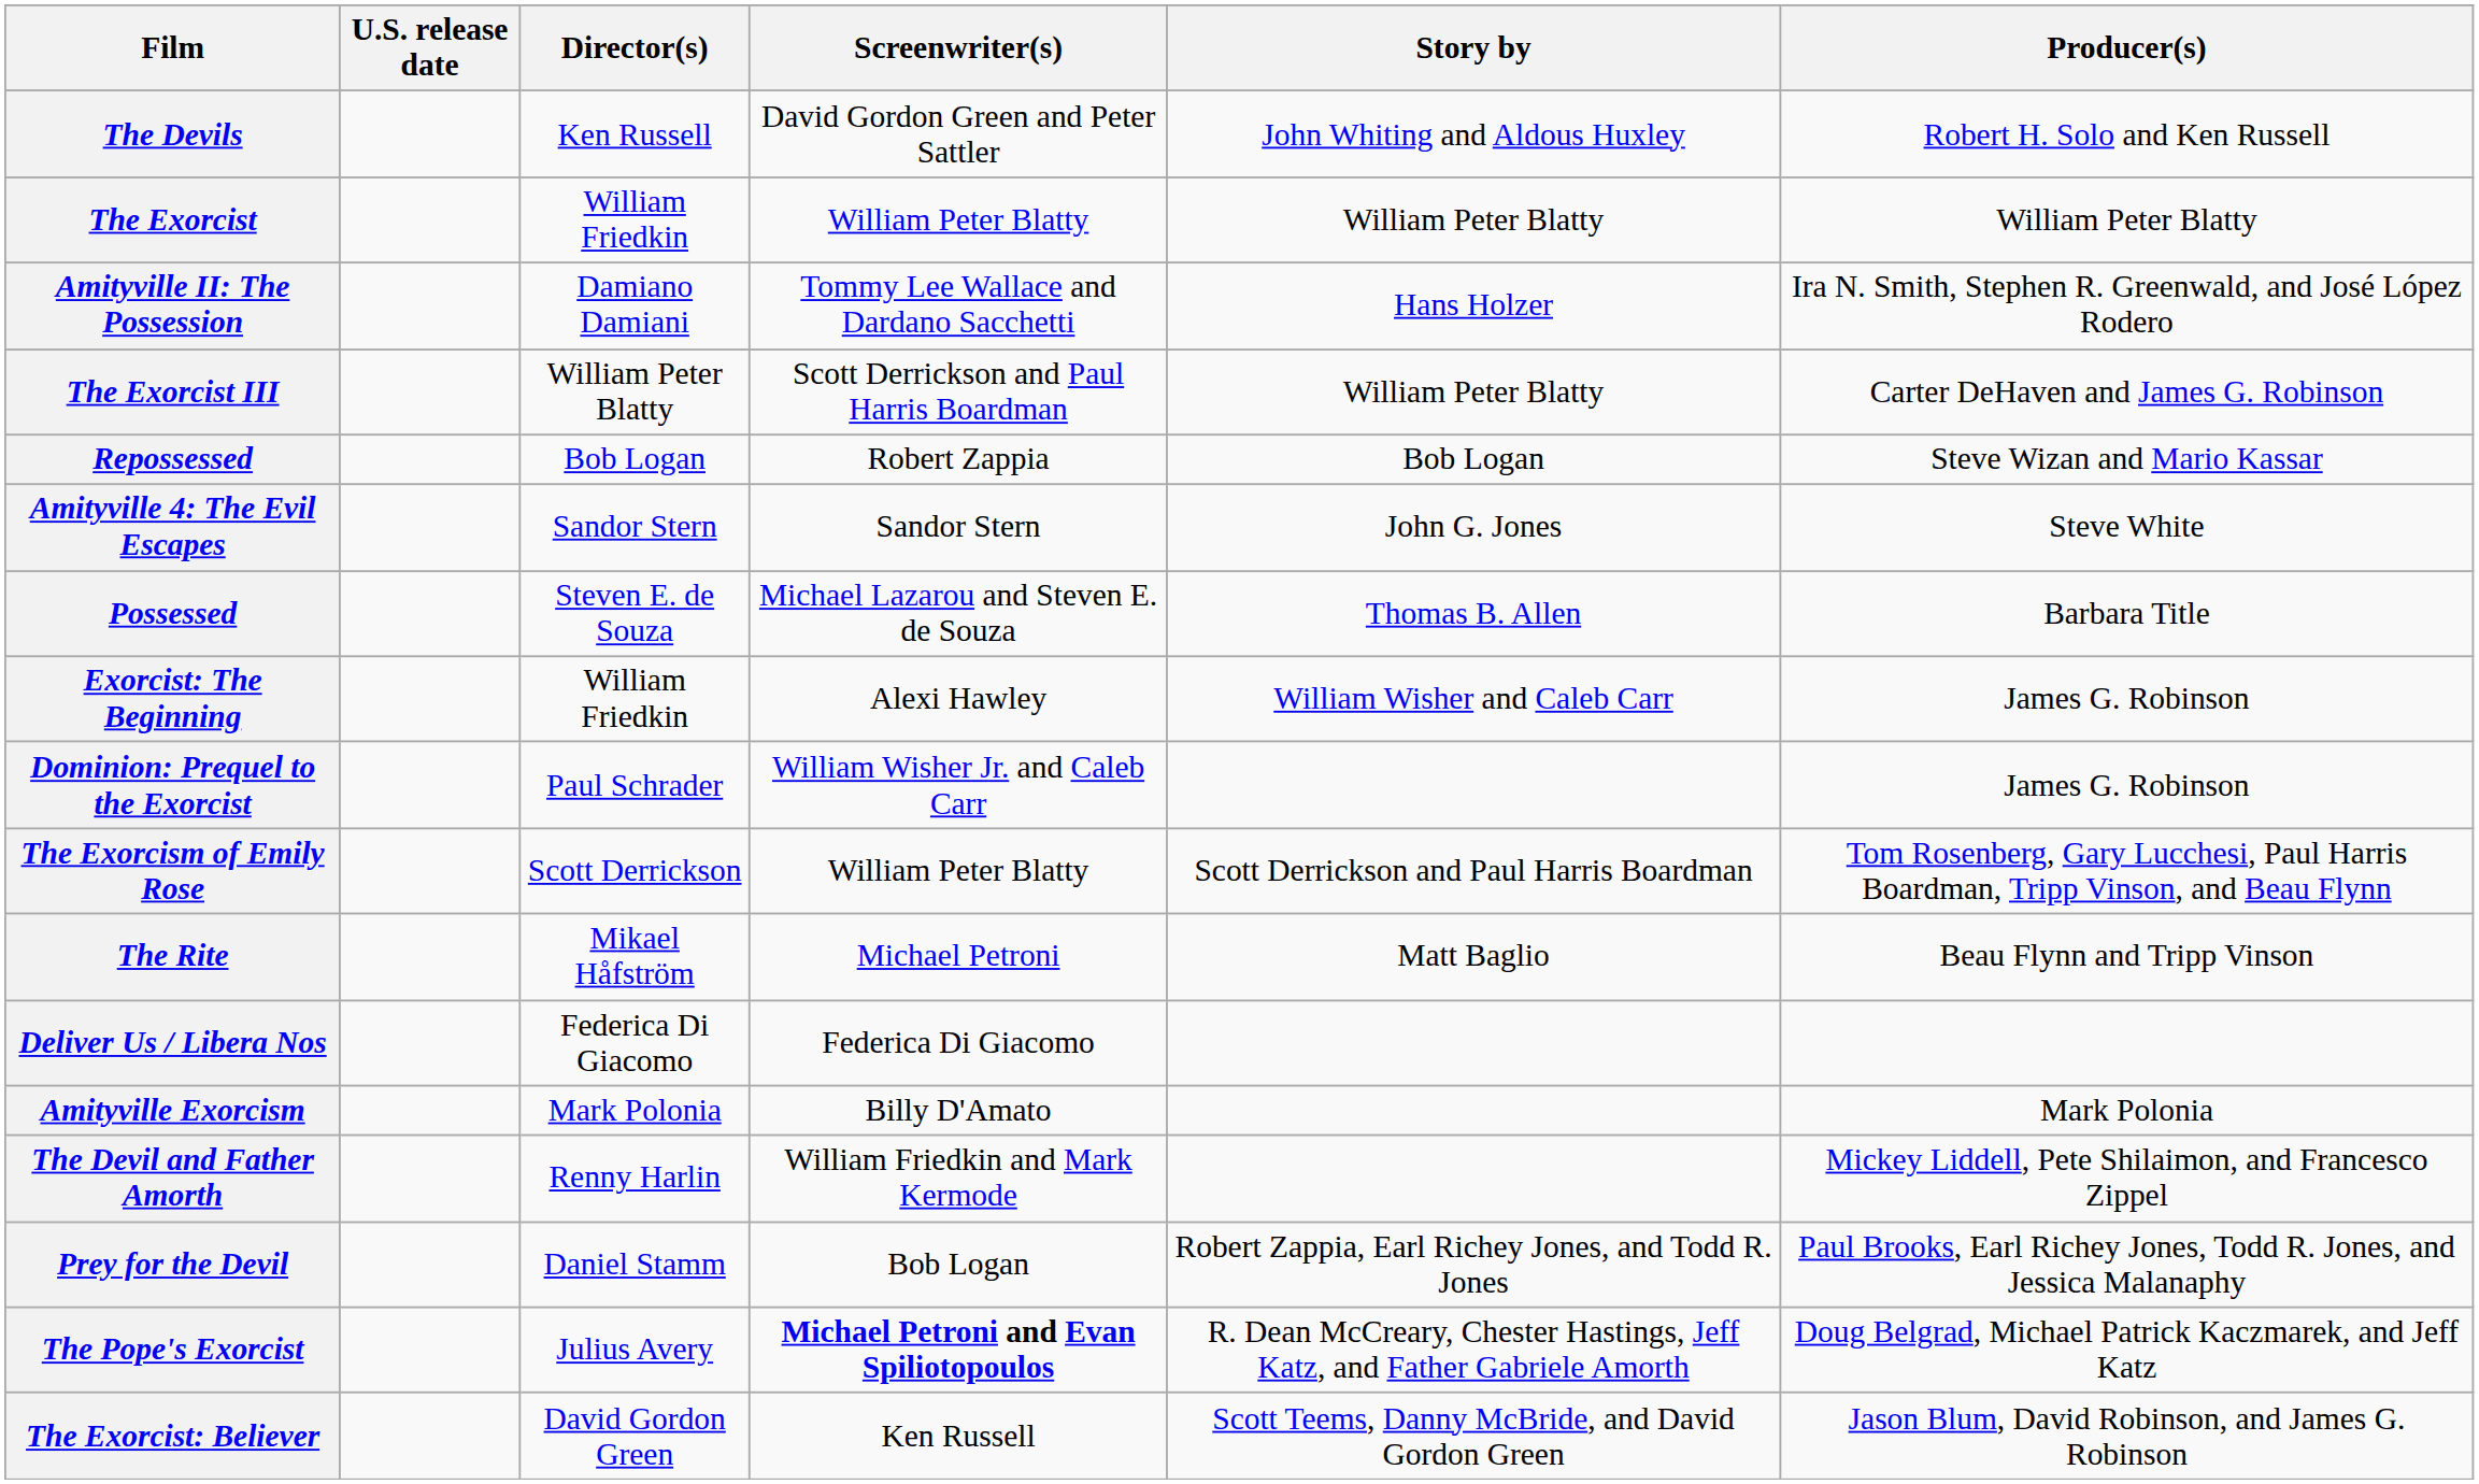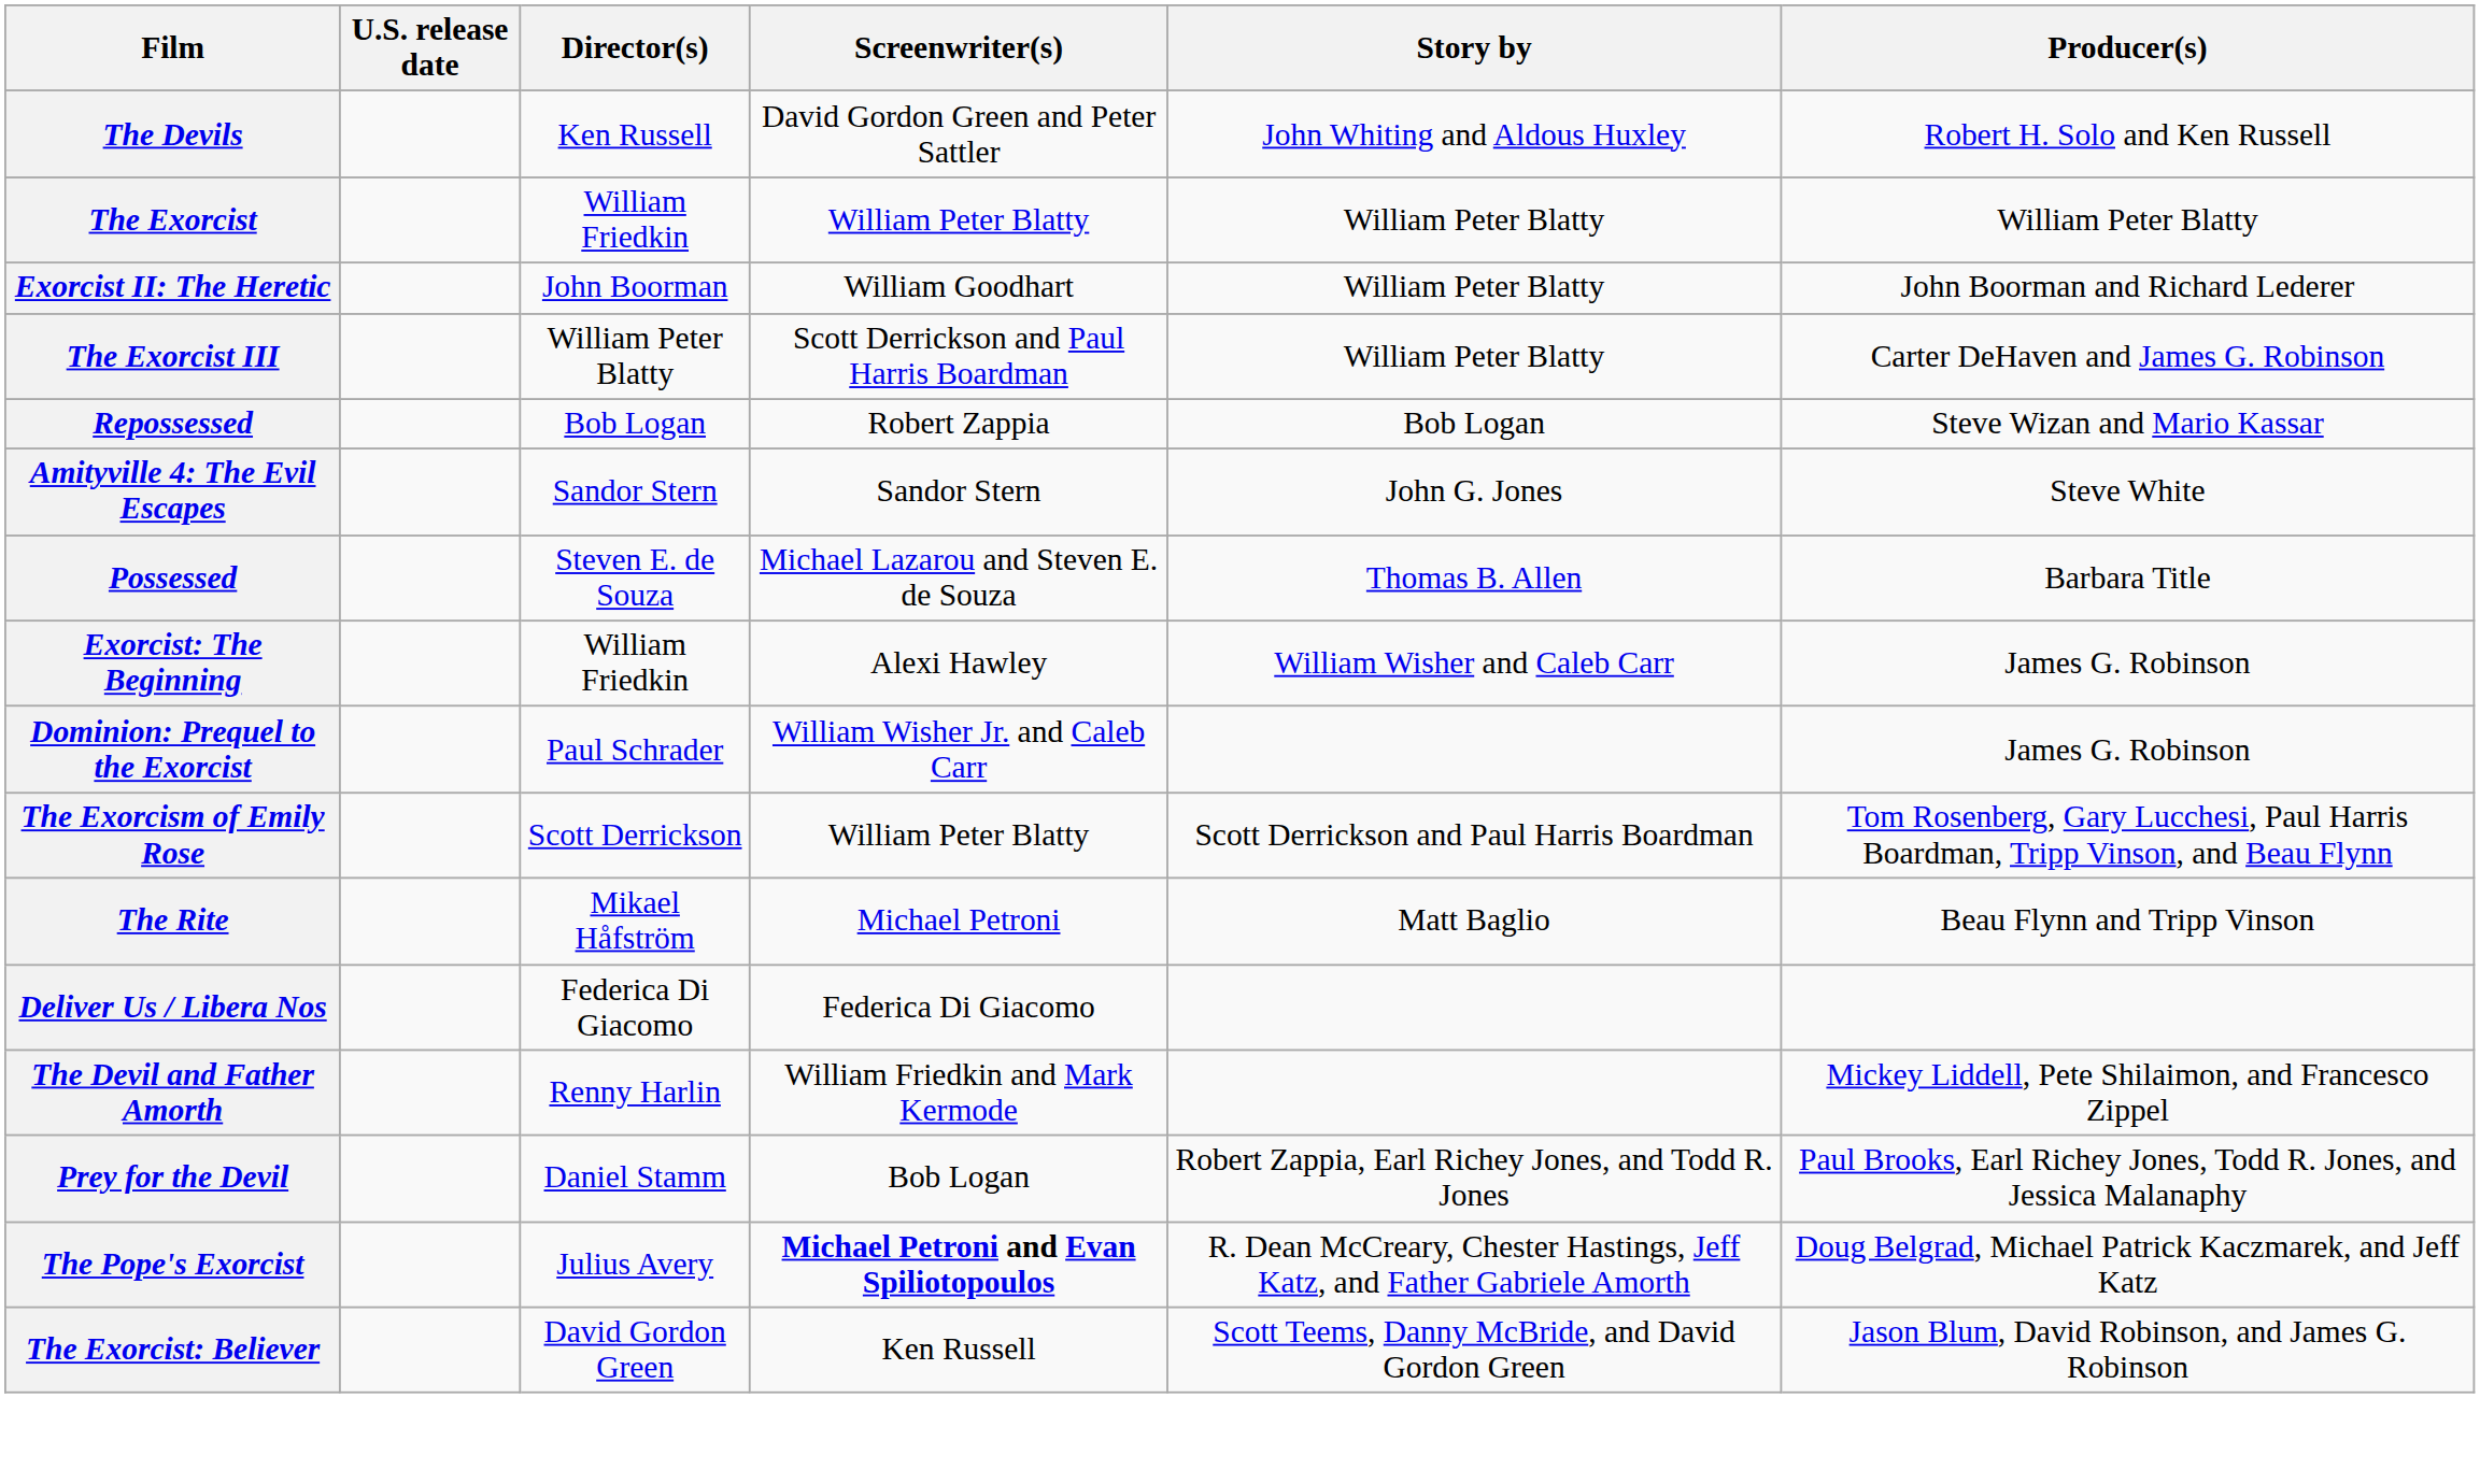 <table class="wikitable plainrowheaders" style="text-align:center;">
 <tr>
 <th scope="col">Film</th>
 <th scope="col">U.S. release date</th>
 <th scope="col">Director(s)</th>
 <th scope="col">Screenwriter(s)</th>
 <th scope="col">Story by</th>
 <th scope="col">Producer(s)</th>
 </tr>
 <tr>
 <th scope="row"><em><a href='#'>The Devils</a></em></th>
 <td style="text-align:center"></td>
 <td><a href='#'>Ken Russell</a></td>
 <td>David Gordon Green and Peter Sattler</td>
 <td><a href='#'>John Whiting</a> and <a href='#'>Aldous Huxley</a></td>
 <td><a href='#'>Robert H. Solo</a> and Ken Russell</td>
 </tr>
 <tr>
 <th scope="row"><em><a href='#'>The Exorcist</a></em></th>
 <td style="text-align:center"></td>
 <td><a href='#'>William Friedkin</a></td>
 <td><a href='#'>William Peter Blatty</a></td>
 <td>William Peter Blatty</td>
 <td>William Peter Blatty</td>
 </tr>
 <tr>
-<th scope="row"><em><a href='#'>Amityville II: The Possession</a></em></th>
+<th scope="row"><em><a href='#'>Exorcist II: The Heretic</a></em></th>
 <td style="text-align:center"></td>
-<td><a href='#'>Damiano Damiani</a></td>
-<td><a href='#'>Tommy Lee Wallace</a> and <a href='#'>Dardano Sacchetti</a></td>
-<td><a href='#'>Hans Holzer</a></td>
-<td>Ira N. Smith, Stephen R. Greenwald, and José López Rodero</td>
+<td><a href='#'>John Boorman</a></td>
+<td>William Goodhart</td>
+<td>William Peter Blatty</td>
+<td>John Boorman and Richard Lederer</td>
 </tr>
 <tr>
 <th scope="row"><em><a href='#'>The Exorcist III</a></em></th>
 <td style="text-align:center"></td>
 <td>William Peter Blatty</td>
 <td>Scott Derrickson and <a href='#'>Paul Harris Boardman</a></td>
 <td>William Peter Blatty</td>
 <td>Carter DeHaven and <a href='#'>James G. Robinson</a></td>
 </tr>
 <tr>
 <th scope="row"><em><a href='#'>Repossessed</a></em></th>
 <td style="text-align:center"></td>
 <td><a href='#'>Bob Logan</a></td>
 <td>Robert Zappia</td>
 <td>Bob Logan</td>
 <td>Steve Wizan and <a href='#'>Mario Kassar</a></td>
 </tr>
 <tr>
 <th scope="row"><em><a href='#'>Amityville 4: The Evil Escapes</a></em></th>
 <td style="text-align:center"></td>
 <td><a href='#'>Sandor Stern</a></td>
 <td>Sandor Stern</td>
 <td>John G. Jones</td>
 <td>Steve White</td>
 </tr>
 <tr>
 <th scope="row"><em><a href='#'>Possessed</a></em></th>
 <td style="text-align:center"></td>
 <td><a href='#'>Steven E. de Souza</a></td>
 <td><a href='#'>Michael Lazarou</a> and Steven E. de Souza</td>
 <td><a href='#'>Thomas B. Allen</a></td>
 <td>Barbara Title</td>
 </tr>
 <tr>
 <th scope="row"><em><a href='#'>Exorcist: The Beginning</a></em></th>
 <td style="text-align:center"></td>
 <td>William Friedkin</td>
 <td>Alexi Hawley</td>
 <td><a href='#'>William Wisher</a> and <a href='#'>Caleb Carr</a></td>
 <td>James G. Robinson</td>
 </tr>
 <tr>
 <th scope="row"><em><a href='#'>Dominion: Prequel to the Exorcist</a></em></th>
 <td style="text-align:center"></td>
 <td><a href='#'>Paul Schrader</a></td>
 <td><a href='#'>William Wisher Jr.</a> and <a href='#'>Caleb Carr</a></td>
 <td></td>
 <td>James G. Robinson</td>
 </tr>
 <tr>
 <th scope="row"><em><a href='#'>The Exorcism of Emily Rose</a></em></th>
 <td style="text-align:center"></td>
 <td><a href='#'>Scott Derrickson</a></td>
 <td>William Peter Blatty</td>
 <td>Scott Derrickson and Paul Harris Boardman</td>
 <td><a href='#'>Tom Rosenberg</a>, <a href='#'>Gary Lucchesi</a>, Paul Harris Boardman, <a href='#'>Tripp Vinson</a>, and <a href='#'>Beau Flynn</a></td>
 </tr>
 <tr>
 <th scope="row"><em><a href='#'>The Rite</a></em></th>
 <td style="text-align:center"></td>
 <td><a href='#'>Mikael Håfström</a></td>
 <td><a href='#'>Michael Petroni</a></td>
 <td>Matt Baglio</td>
 <td>Beau Flynn and Tripp Vinson</td>
 </tr>
 <tr>
 <th scope="row"><em><a href='#'>Deliver Us / Libera Nos</a></em></th>
 <td style="text-align:center"></td>
 <td>Federica Di Giacomo</td>
 <td>Federica Di Giacomo</td>
 <td></td>
 <td></td>
 </tr>
 <tr>
-<th scope="row"><em><a href='#'>Amityville Exorcism</a></em></th>
-<td style="text-align:center"></td>
-<td><a href='#'>Mark Polonia</a></td>
-<td>Billy D'Amato</td>
-<td></td>
-<td>Mark Polonia</td>
-</tr>
-<tr>
 <th scope="row"><em><a href='#'>The Devil and Father Amorth</a></em></th>
 <td style="text-align:center"></td>
 <td><a href='#'>Renny Harlin</a></td>
 <td>William Friedkin and <a href='#'>Mark Kermode</a></td>
 <td></td>
 <td><a href='#'>Mickey Liddell</a>, Pete Shilaimon, and Francesco Zippel</td>
 </tr>
 <tr>
 <th scope="row"><em><a href='#'>Prey for the Devil</a></em></th>
 <td style="text-align:center"></td>
 <td><a href='#'>Daniel Stamm</a></td>
 <td>Bob Logan</td>
 <td>Robert Zappia, Earl Richey Jones, and Todd R. Jones</td>
 <td><a href='#'>Paul Brooks</a>, Earl Richey Jones, Todd R. Jones, and Jessica Malanaphy</td>
 </tr>
 <tr>
 <th scope="row"><em><a href='#'>The Pope's Exorcist</a></em></th>
 <td style="text-align:center"></td>
 <td><a href='#'>Julius Avery</a></td>
 <td><strong><a href='#'>Michael Petroni</a> and <a href='#'>Evan Spiliotopoulos</a></strong></td>
 <td>R. Dean McCreary, Chester Hastings, <a href='#'>Jeff Katz</a>, and  <a href='#'>Father Gabriele Amorth</a></td>
 <td><a href='#'>Doug Belgrad</a>, Michael Patrick Kaczmarek, and Jeff Katz</td>
 </tr>
 <tr>
 <th scope="row"><em><a href='#'>The Exorcist: Believer</a></em></th>
 <td style="text-align:center"></td>
 <td><a href='#'>David Gordon Green</a></td>
 <td>Ken Russell</td>
 <td><a href='#'>Scott Teems</a>, <a href='#'>Danny McBride</a>, and David Gordon Green</td>
 <td><a href='#'>Jason Blum</a>, David Robinson, and James G. Robinson</td>
 </tr>
 </table>
